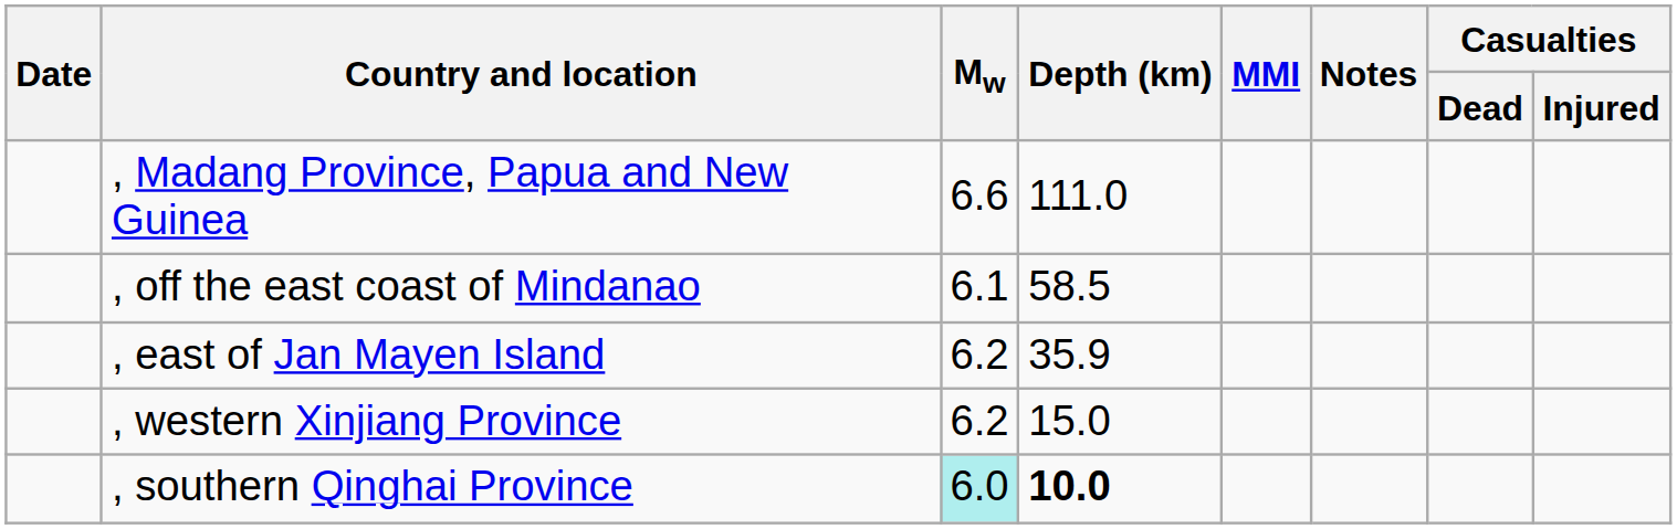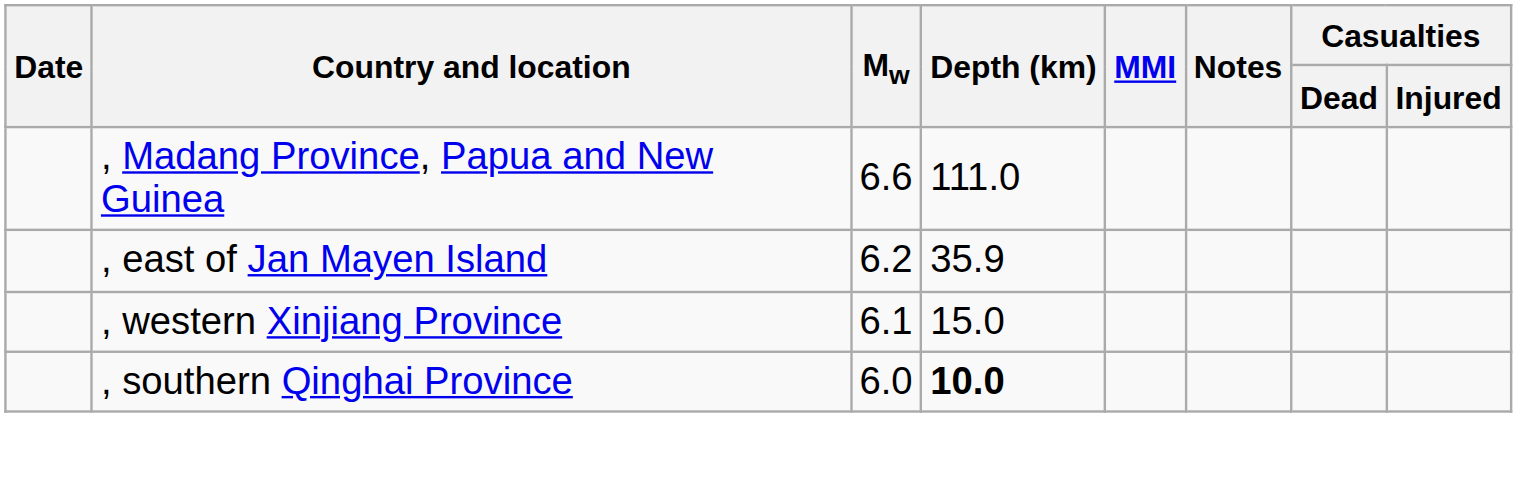 <table class="wikitable sortable sort-under" style="border:1px black; margin-left:1em;">
 <tr>
 <th rowspan="2"><small>Date</small></th>
 <th rowspan="2" style="width: 310px"><small>Country and location</small></th>
 <th rowspan="2"><small>M<sub>w</sub></small></th>
 <th rowspan="2"><small>Depth (km)</small></th>
 <th rowspan="2"><small><a href='#'>MMI</a></small></th>
 <th rowspan="2" class="unsortable"><small>Notes</small></th>
 <th colspan="2"><small>Casualties</small></th>
 </tr>
 <tr>
 <th><small>Dead</small></th>
 <th><small>Injured</small></th>
 </tr>
 <tr>
 <td></td>
 <td>, <a href='#'>Madang Province</a>, <a href='#'>Papua and New Guinea</a></td>
 <td>6.6</td>
 <td>111.0</td>
 <td></td>
 <td></td>
 <td></td>
 <td></td>
 </tr>
 <tr>
 <td></td>
-<td>, off the east coast of <a href='#'>Mindanao</a></td>
-<td>6.1</td>
-<td>58.5</td>
-<td></td>
-<td></td>
-<td></td>
-<td></td>
-</tr>
-<tr>
-<td></td>
 <td>, east of <a href='#'>Jan Mayen Island</a></td>
 <td>6.2</td>
 <td>35.9</td>
 <td></td>
 <td></td>
 <td></td>
 <td></td>
 </tr>
 <tr>
 <td></td>
 <td>, western <a href='#'>Xinjiang Province</a></td>
-<td>6.2</td>
+<td>6.1</td>
 <td>15.0</td>
 <td></td>
 <td></td>
 <td></td>
 <td></td>
 </tr>
 <tr>
 <td></td>
 <td>, southern <a href='#'>Qinghai Province</a></td>
-<td style="background: paleturquoise;">6.0</td>
+<td>6.0</td>
 <td><strong>10.0</strong></td>
 <td></td>
 <td></td>
 <td></td>
 <td></td>
 </tr>
 </table>
